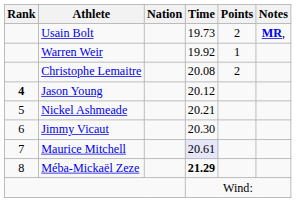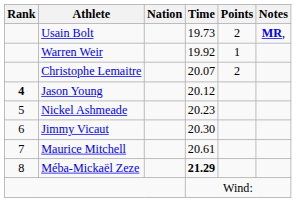 <table class="wikitable mw-datatable sortable" style="text-align:center;">
 <tr>
 <th>Rank</th>
 <th>Athlete</th>
 <th>Nation</th>
 <th>Time</th>
 <th>Points</th>
 <th>Notes</th>
 </tr>
 <tr>
 <td></td>
 <td align=left><a href='#'>Usain Bolt</a></td>
 <td align=left></td>
 <td>19.73</td>
 <td>2</td>
 <td><strong><a href='#'>MR</a></strong>, </td>
 </tr>
 <tr>
 <td></td>
 <td align=left><a href='#'>Warren Weir</a></td>
 <td align=left></td>
 <td>19.92</td>
 <td>1</td>
 <td></td>
 </tr>
 <tr>
 <td></td>
 <td align=left><a href='#'>Christophe Lemaitre</a></td>
 <td align=left></td>
-<td>20.08</td>
+<td>20.07</td>
 <td>2</td>
 <td></td>
 </tr>
 <tr>
 <td><strong>4</strong></td>
 <td align=left><a href='#'>Jason Young</a></td>
 <td align=left></td>
 <td>20.12</td>
 <td></td>
 <td></td>
 </tr>
 <tr>
 <td>5</td>
 <td align=left><a href='#'>Nickel Ashmeade</a></td>
 <td align=left></td>
-<td>20.21</td>
+<td>20.23</td>
 <td></td>
 <td></td>
 </tr>
 <tr>
 <td>6</td>
 <td align=left><a href='#'>Jimmy Vicaut</a></td>
 <td align=left></td>
 <td>20.30</td>
 <td></td>
 <td></td>
 </tr>
 <tr>
 <td>7</td>
 <td align=left><a href='#'>Maurice Mitchell</a></td>
 <td align=left></td>
-<td style="background: lavender;">20.61</td>
+<td>20.61</td>
 <td></td>
 <td></td>
 </tr>
 <tr>
 <td>8</td>
 <td align=left><a href='#'>Méba-Mickaël Zeze</a></td>
 <td align=left></td>
 <td><strong>21.29</strong></td>
 <td></td>
 <td></td>
 </tr>
 <tr class="sortbottom">
 <td colspan=3></td>
 <td colspan=3>Wind: </td>
 </tr>
 </table>
